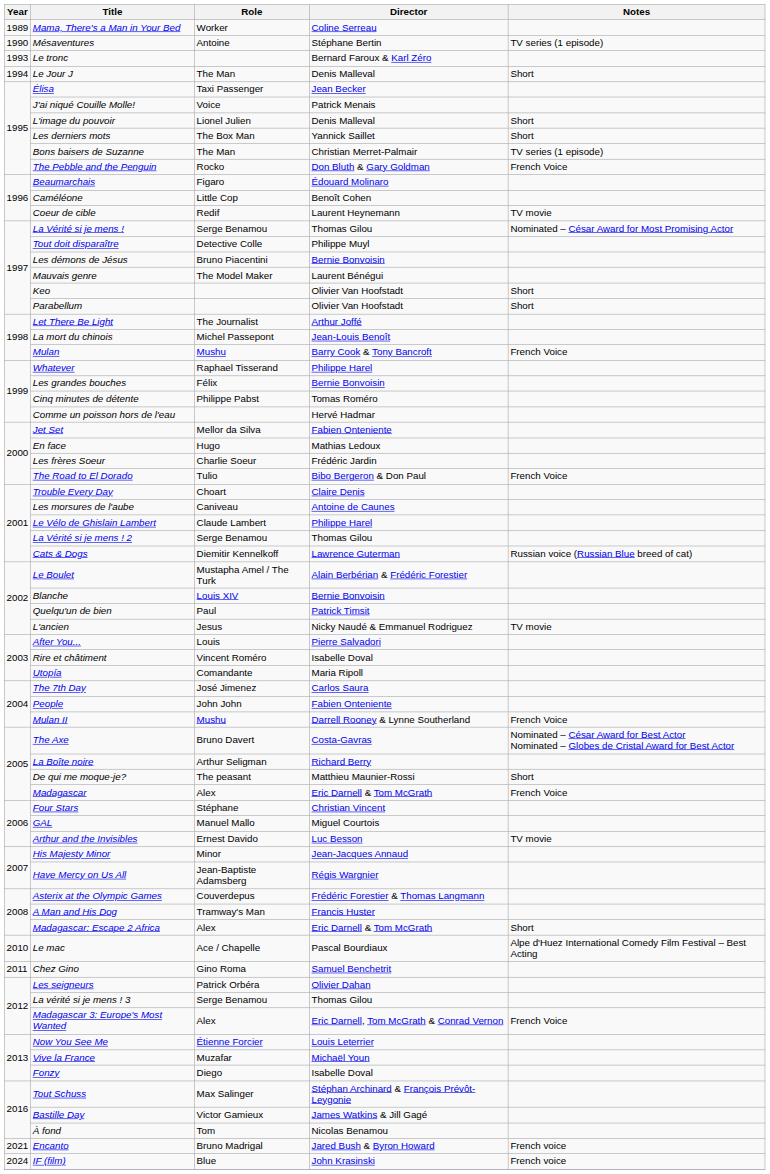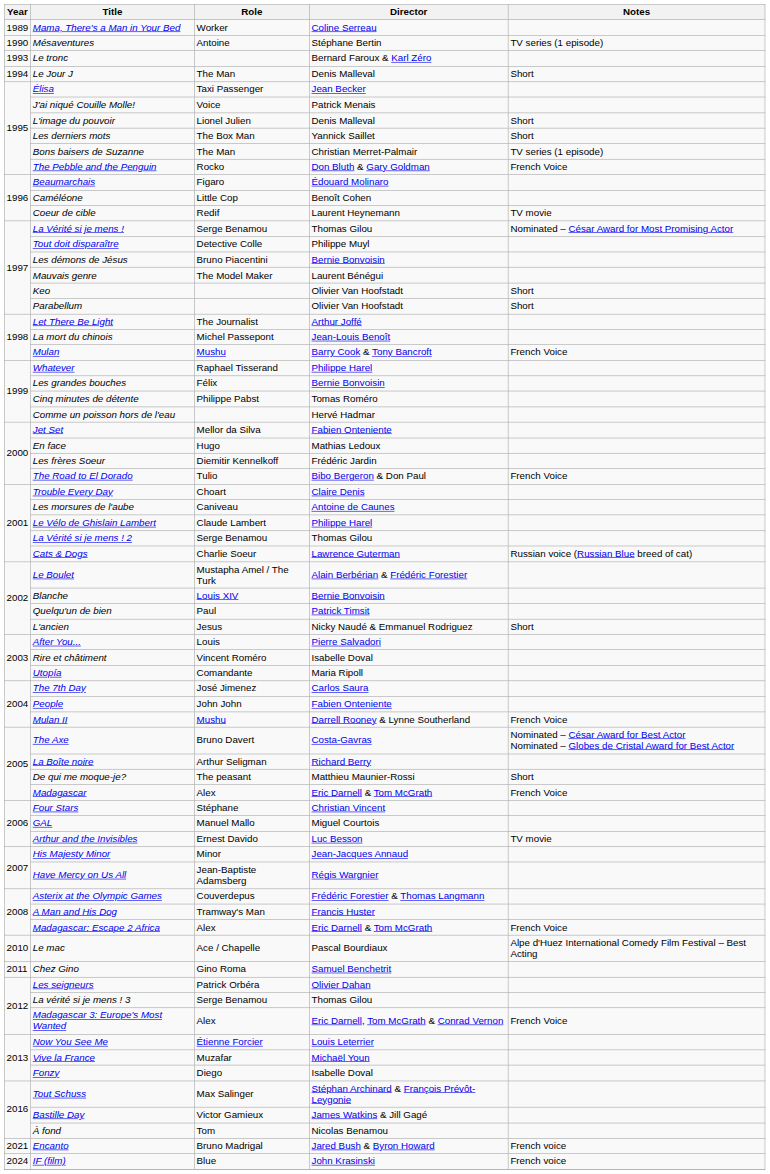 <table class="wikitable sortable">
 <tr>
 <th>Year</th>
 <th>Title</th>
 <th>Role</th>
 <th>Director</th>
 <th class="unsortable">Notes</th>
 </tr>
 <tr>
 <td rowspan=1>1989</td>
 <td><em><a href='#'>Mama, There's a Man in Your Bed</a></em></td>
 <td>Worker</td>
 <td><a href='#'>Coline Serreau</a></td>
 <td></td>
 </tr>
 <tr>
 <td rowspan=1>1990</td>
 <td><em>Mésaventures</em></td>
 <td>Antoine</td>
 <td>Stéphane Bertin</td>
 <td>TV series (1 episode)</td>
 </tr>
 <tr>
 <td rowspan=1>1993</td>
 <td><em>Le tronc</em></td>
 <td></td>
 <td>Bernard Faroux & <a href='#'>Karl Zéro</a></td>
 <td></td>
 </tr>
 <tr>
 <td rowspan=1>1994</td>
 <td><em>Le Jour J</em></td>
 <td>The Man</td>
 <td>Denis Malleval</td>
 <td>Short</td>
 </tr>
 <tr>
 <td rowspan=6>1995</td>
 <td><em><a href='#'>Élisa</a></em></td>
 <td>Taxi Passenger</td>
 <td><a href='#'>Jean Becker</a></td>
 <td></td>
 </tr>
 <tr>
 <td><em>J'ai niqué Couille Molle!</em></td>
 <td>Voice</td>
 <td>Patrick Menais</td>
 <td></td>
 </tr>
 <tr>
 <td><em>L'image du pouvoir</em></td>
 <td>Lionel Julien</td>
 <td>Denis Malleval</td>
 <td>Short</td>
 </tr>
 <tr>
 <td><em>Les derniers mots</em></td>
 <td>The Box Man</td>
 <td>Yannick Saillet</td>
 <td>Short</td>
 </tr>
 <tr>
 <td><em>Bons baisers de Suzanne</em></td>
 <td>The Man</td>
 <td>Christian Merret-Palmair</td>
 <td>TV series (1 episode)</td>
 </tr>
 <tr>
 <td><em><a href='#'>The Pebble and the Penguin</a></em></td>
 <td>Rocko</td>
 <td><a href='#'>Don Bluth</a> & <a href='#'>Gary Goldman</a></td>
 <td>French Voice</td>
 </tr>
 <tr>
 <td rowspan=3>1996</td>
 <td><em><a href='#'>Beaumarchais</a></em></td>
 <td>Figaro</td>
 <td><a href='#'>Édouard Molinaro</a></td>
 <td></td>
 </tr>
 <tr>
 <td><em>Caméléone</em></td>
 <td>Little Cop</td>
 <td>Benoît Cohen</td>
 <td></td>
 </tr>
 <tr>
 <td><em>Coeur de cible</em></td>
 <td>Redif</td>
 <td>Laurent Heynemann</td>
 <td>TV movie</td>
 </tr>
 <tr>
 <td rowspan=6>1997</td>
 <td><em><a href='#'>La Vérité si je mens !</a></em></td>
 <td>Serge Benamou</td>
 <td>Thomas Gilou</td>
 <td>Nominated – <a href='#'>César Award for Most Promising Actor</a></td>
 </tr>
 <tr>
 <td><em><a href='#'>Tout doit disparaître</a></em></td>
 <td>Detective Colle</td>
 <td>Philippe Muyl</td>
 <td></td>
 </tr>
 <tr>
 <td><em>Les démons de Jésus</em></td>
 <td>Bruno Piacentini</td>
 <td><a href='#'>Bernie Bonvoisin</a></td>
 <td></td>
 </tr>
 <tr>
 <td><em>Mauvais genre</em></td>
 <td>The Model Maker</td>
 <td>Laurent Bénégui</td>
 <td></td>
 </tr>
 <tr>
 <td><em>Keo</em></td>
 <td></td>
 <td>Olivier Van Hoofstadt</td>
 <td>Short</td>
 </tr>
 <tr>
 <td><em>Parabellum</em></td>
 <td></td>
 <td>Olivier Van Hoofstadt</td>
 <td>Short</td>
 </tr>
 <tr>
 <td rowspan=3>1998</td>
 <td><em><a href='#'>Let There Be Light</a></em></td>
 <td>The Journalist</td>
 <td><a href='#'>Arthur Joffé</a></td>
 <td></td>
 </tr>
 <tr>
 <td><em>La mort du chinois</em></td>
 <td>Michel Passepont</td>
 <td><a href='#'>Jean-Louis Benoît</a></td>
 <td></td>
 </tr>
 <tr>
 <td><em><a href='#'>Mulan</a></em></td>
 <td><a href='#'>Mushu</a></td>
 <td><a href='#'>Barry Cook</a> & <a href='#'>Tony Bancroft</a></td>
 <td>French Voice</td>
 </tr>
 <tr>
 <td rowspan=4>1999</td>
 <td><em><a href='#'>Whatever</a></em></td>
 <td>Raphael Tisserand</td>
 <td><a href='#'>Philippe Harel</a></td>
 <td></td>
 </tr>
 <tr>
 <td><em>Les grandes bouches</em></td>
 <td>Félix</td>
 <td><a href='#'>Bernie Bonvoisin</a></td>
 <td></td>
 </tr>
 <tr>
 <td><em>Cinq minutes de détente</em></td>
 <td>Philippe Pabst</td>
 <td>Tomas Roméro</td>
 <td></td>
 </tr>
 <tr>
 <td><em>Comme un poisson hors de l'eau</em></td>
 <td></td>
 <td>Hervé Hadmar</td>
 <td></td>
 </tr>
 <tr>
 <td rowspan=4>2000</td>
 <td><em><a href='#'>Jet Set</a></em></td>
 <td>Mellor da Silva</td>
 <td><a href='#'>Fabien Onteniente</a></td>
 <td></td>
 </tr>
 <tr>
 <td><em>En face</em></td>
 <td>Hugo</td>
 <td>Mathias Ledoux</td>
 <td></td>
 </tr>
 <tr>
 <td><em>Les frères Soeur</em></td>
-<td>Charlie Soeur</td>
+<td>Diemitir Kennelkoff</td>
 <td>Frédéric Jardin</td>
 <td></td>
 </tr>
 <tr>
 <td><em><a href='#'>The Road to El Dorado</a></em></td>
 <td>Tulio</td>
 <td><a href='#'>Bibo Bergeron</a> & Don Paul</td>
 <td>French Voice</td>
 </tr>
 <tr>
 <td rowspan=5>2001</td>
 <td><em><a href='#'>Trouble Every Day</a></em></td>
 <td>Choart</td>
 <td><a href='#'>Claire Denis</a></td>
 <td></td>
 </tr>
 <tr>
 <td><em>Les morsures de l'aube</em></td>
 <td>Caniveau</td>
 <td><a href='#'>Antoine de Caunes</a></td>
 <td></td>
 </tr>
 <tr>
 <td><em><a href='#'>Le Vélo de Ghislain Lambert</a></em></td>
 <td>Claude Lambert</td>
 <td><a href='#'>Philippe Harel</a></td>
 <td></td>
 </tr>
 <tr>
 <td><em><a href='#'>La Vérité si je mens ! 2</a></em></td>
 <td>Serge Benamou</td>
 <td>Thomas Gilou</td>
 <td></td>
 </tr>
 <tr>
 <td><em><a href='#'>Cats & Dogs</a></em></td>
-<td>Diemitir Kennelkoff</td>
+<td>Charlie Soeur</td>
 <td><a href='#'>Lawrence Guterman</a></td>
 <td>Russian voice (<a href='#'>Russian Blue</a> breed of cat)</td>
 </tr>
 <tr>
 <td rowspan=4>2002</td>
 <td><em><a href='#'>Le Boulet</a></em></td>
 <td>Mustapha Amel / The Turk</td>
 <td><a href='#'>Alain Berbérian</a> & <a href='#'>Frédéric Forestier</a></td>
 <td></td>
 </tr>
 <tr>
 <td><em>Blanche</em></td>
 <td><a href='#'>Louis XIV</a></td>
 <td><a href='#'>Bernie Bonvoisin</a></td>
 <td></td>
 </tr>
 <tr>
 <td><em>Quelqu'un de bien</em></td>
 <td>Paul</td>
 <td><a href='#'>Patrick Timsit</a></td>
 <td></td>
 </tr>
 <tr>
 <td><em>L'ancien</em></td>
 <td>Jesus</td>
 <td>Nicky Naudé & Emmanuel Rodriguez</td>
-<td>TV movie</td>
+<td>Short</td>
 </tr>
 <tr>
 <td rowspan=3>2003</td>
 <td><em><a href='#'>After You...</a></em></td>
 <td>Louis</td>
 <td><a href='#'>Pierre Salvadori</a></td>
 <td></td>
 </tr>
 <tr>
 <td><em>Rire et châtiment</em></td>
 <td>Vincent Roméro</td>
 <td>Isabelle Doval</td>
 <td></td>
 </tr>
 <tr>
 <td><em><a href='#'>Utopía</a></em></td>
 <td>Comandante</td>
 <td>Maria Ripoll</td>
 <td></td>
 </tr>
 <tr>
 <td rowspan=3>2004</td>
 <td><em><a href='#'>The 7th Day</a></em></td>
 <td>José Jimenez</td>
 <td><a href='#'>Carlos Saura</a></td>
 <td></td>
 </tr>
 <tr>
 <td><em><a href='#'>People</a></em></td>
 <td>John John</td>
 <td><a href='#'>Fabien Onteniente</a></td>
 <td></td>
 </tr>
 <tr>
 <td><em><a href='#'>Mulan II</a></em></td>
 <td><a href='#'>Mushu</a></td>
 <td><a href='#'>Darrell Rooney</a> & Lynne Southerland</td>
 <td>French Voice</td>
 </tr>
 <tr>
 <td rowspan=4>2005</td>
 <td><em><a href='#'>The Axe</a></em></td>
 <td>Bruno Davert</td>
 <td><a href='#'>Costa-Gavras</a></td>
 <td>Nominated – <a href='#'>César Award for Best Actor</a><br>Nominated – <a href='#'>Globes de Cristal Award for Best Actor</a></td>
 </tr>
 <tr>
 <td><em><a href='#'>La Boîte noire</a></em></td>
 <td>Arthur Seligman</td>
 <td><a href='#'>Richard Berry</a></td>
 <td></td>
 </tr>
 <tr>
 <td><em>De qui me moque-je?</em></td>
 <td>The peasant</td>
 <td>Matthieu Maunier-Rossi</td>
 <td>Short</td>
 </tr>
 <tr>
 <td><em><a href='#'>Madagascar</a></em></td>
 <td>Alex</td>
 <td><a href='#'>Eric Darnell</a> & <a href='#'>Tom McGrath</a></td>
 <td>French Voice</td>
 </tr>
 <tr>
 <td rowspan=3>2006</td>
 <td><em><a href='#'>Four Stars</a></em></td>
 <td>Stéphane</td>
 <td><a href='#'>Christian Vincent</a></td>
 <td></td>
 </tr>
 <tr>
 <td><em><a href='#'>GAL</a></em></td>
 <td>Manuel Mallo</td>
 <td>Miguel Courtois</td>
 <td></td>
 </tr>
 <tr>
 <td><em><a href='#'>Arthur and the Invisibles</a></em></td>
 <td>Ernest Davido</td>
 <td><a href='#'>Luc Besson</a></td>
 <td>TV movie</td>
 </tr>
 <tr>
 <td rowspan=2>2007</td>
 <td><em><a href='#'>His Majesty Minor</a></em></td>
 <td>Minor</td>
 <td><a href='#'>Jean-Jacques Annaud</a></td>
 <td></td>
 </tr>
 <tr>
 <td><em><a href='#'>Have Mercy on Us All</a></em></td>
 <td>Jean-Baptiste Adamsberg</td>
 <td><a href='#'>Régis Wargnier</a></td>
 <td></td>
 </tr>
 <tr>
 <td rowspan=3>2008</td>
 <td><em><a href='#'>Asterix at the Olympic Games</a></em></td>
 <td>Couverdepus</td>
 <td><a href='#'>Frédéric Forestier</a> & <a href='#'>Thomas Langmann</a></td>
 <td></td>
 </tr>
 <tr>
 <td><em><a href='#'>A Man and His Dog</a></em></td>
 <td>Tramway's Man</td>
 <td><a href='#'>Francis Huster</a></td>
 <td></td>
 </tr>
 <tr>
 <td><em><a href='#'>Madagascar: Escape 2 Africa</a></em></td>
 <td>Alex</td>
 <td><a href='#'>Eric Darnell</a> & <a href='#'>Tom McGrath</a></td>
-<td>Short</td>
+<td>French Voice</td>
 </tr>
 <tr>
 <td rowspan=1>2010</td>
 <td><em>Le mac</em></td>
 <td>Ace / Chapelle</td>
 <td>Pascal Bourdiaux</td>
 <td>Alpe d'Huez International Comedy Film Festival – Best Acting</td>
 </tr>
 <tr>
 <td rowspan=1>2011</td>
 <td><em>Chez Gino</em></td>
 <td>Gino Roma</td>
 <td><a href='#'>Samuel Benchetrit</a></td>
 <td></td>
 </tr>
 <tr>
 <td rowspan=3>2012</td>
 <td><em><a href='#'>Les seigneurs</a></em></td>
 <td>Patrick Orbéra</td>
 <td><a href='#'>Olivier Dahan</a></td>
 <td></td>
 </tr>
 <tr>
 <td><em>La vérité si je mens ! 3</em></td>
 <td>Serge Benamou</td>
 <td>Thomas Gilou</td>
 <td></td>
 </tr>
 <tr>
 <td><em><a href='#'>Madagascar 3: Europe's Most Wanted</a></em></td>
 <td>Alex</td>
 <td><a href='#'>Eric Darnell</a>, <a href='#'>Tom McGrath</a> & <a href='#'>Conrad Vernon</a></td>
 <td>French Voice</td>
 </tr>
 <tr>
 <td rowspan=3>2013</td>
 <td><em><a href='#'>Now You See Me</a></em></td>
 <td><a href='#'>Étienne Forcier</a></td>
 <td><a href='#'>Louis Leterrier</a></td>
 <td></td>
 </tr>
 <tr>
 <td><em><a href='#'>Vive la France</a></em></td>
 <td>Muzafar</td>
 <td><a href='#'>Michaël Youn</a></td>
 <td></td>
 </tr>
 <tr>
 <td><em><a href='#'>Fonzy</a></em></td>
 <td>Diego</td>
 <td>Isabelle Doval</td>
 <td></td>
 </tr>
 <tr>
 <td rowspan=3>2016</td>
 <td><em><a href='#'>Tout Schuss</a></em></td>
 <td>Max Salinger</td>
 <td><a href='#'>Stéphan Archinard</a> & <a href='#'>François Prévôt-Leygonie</a></td>
 <td></td>
 </tr>
 <tr>
 <td><em><a href='#'>Bastille Day</a></em></td>
 <td>Victor Gamieux</td>
 <td><a href='#'>James Watkins</a> & Jill Gagé</td>
 <td></td>
 </tr>
 <tr>
 <td><em>À fond</em></td>
 <td>Tom</td>
 <td>Nicolas Benamou</td>
 <td></td>
 </tr>
 <tr>
 <td rowspan=1>2021</td>
 <td><em><a href='#'>Encanto</a></em></td>
 <td>Bruno Madrigal</td>
 <td><a href='#'>Jared Bush</a> & <a href='#'>Byron Howard</a></td>
 <td>French voice</td>
 </tr>
 <tr>
 <td rowspan=1>2024</td>
 <td><em><a href='#'>IF (film)</a> </em></td>
 <td>Blue</td>
 <td><a href='#'>John Krasinski</a></td>
 <td>French voice</td>
 </tr>
 <tr>
 </tr>
 </table>
